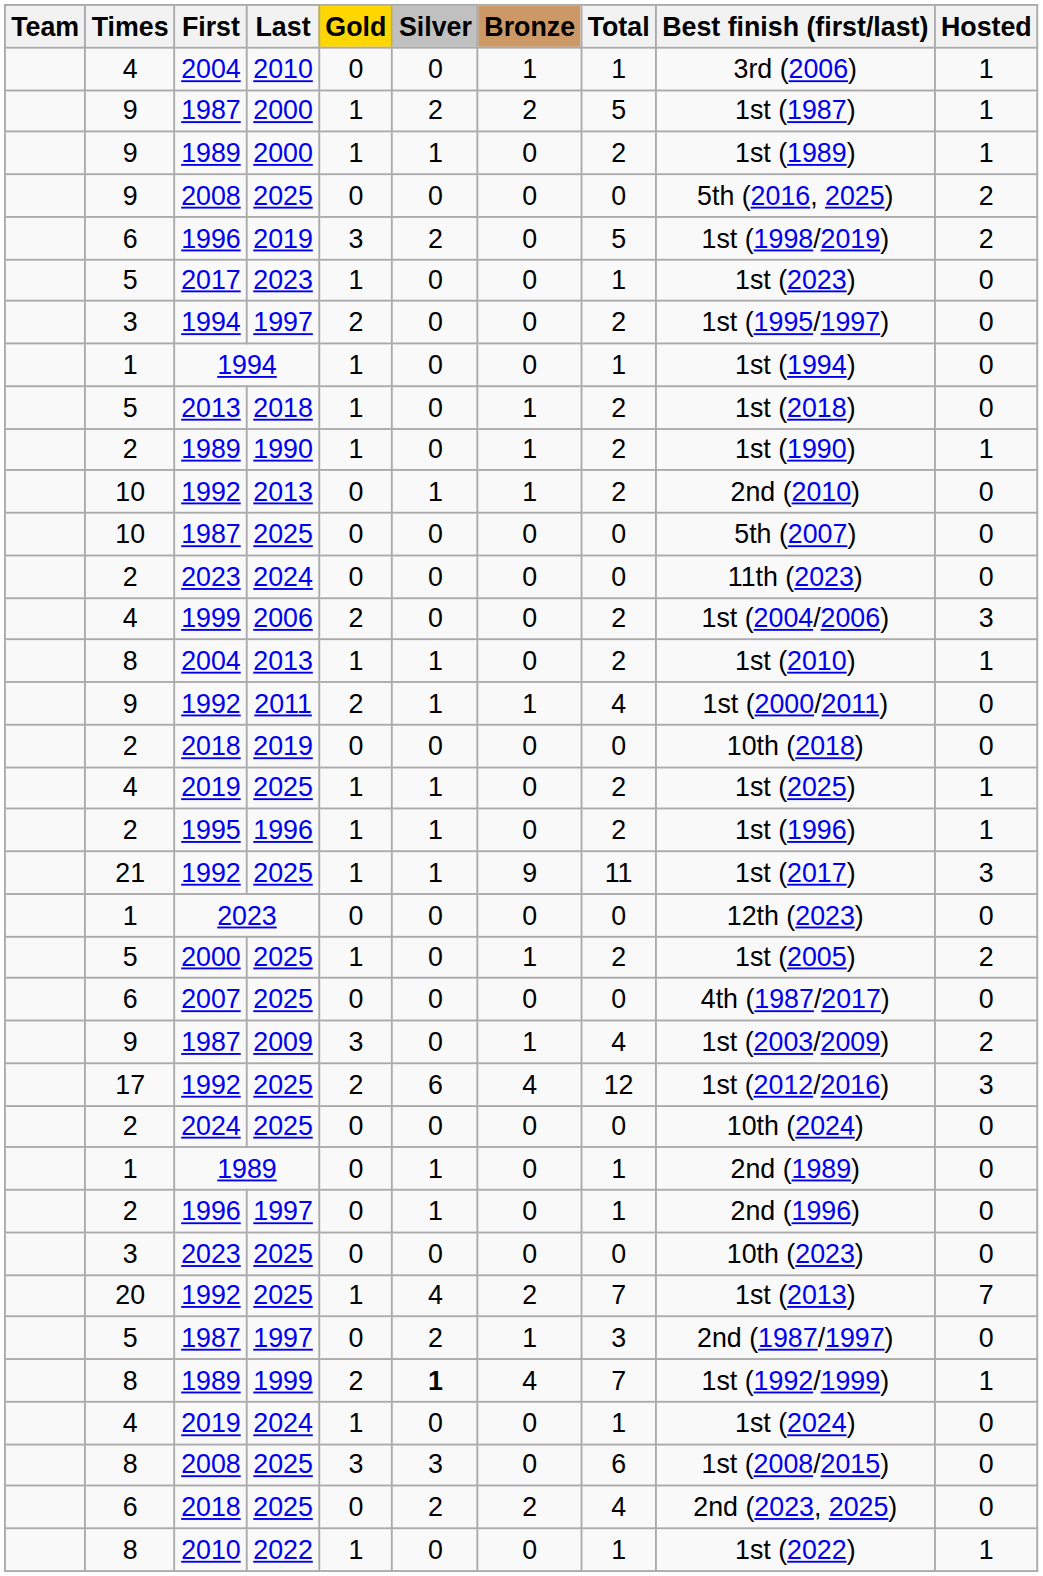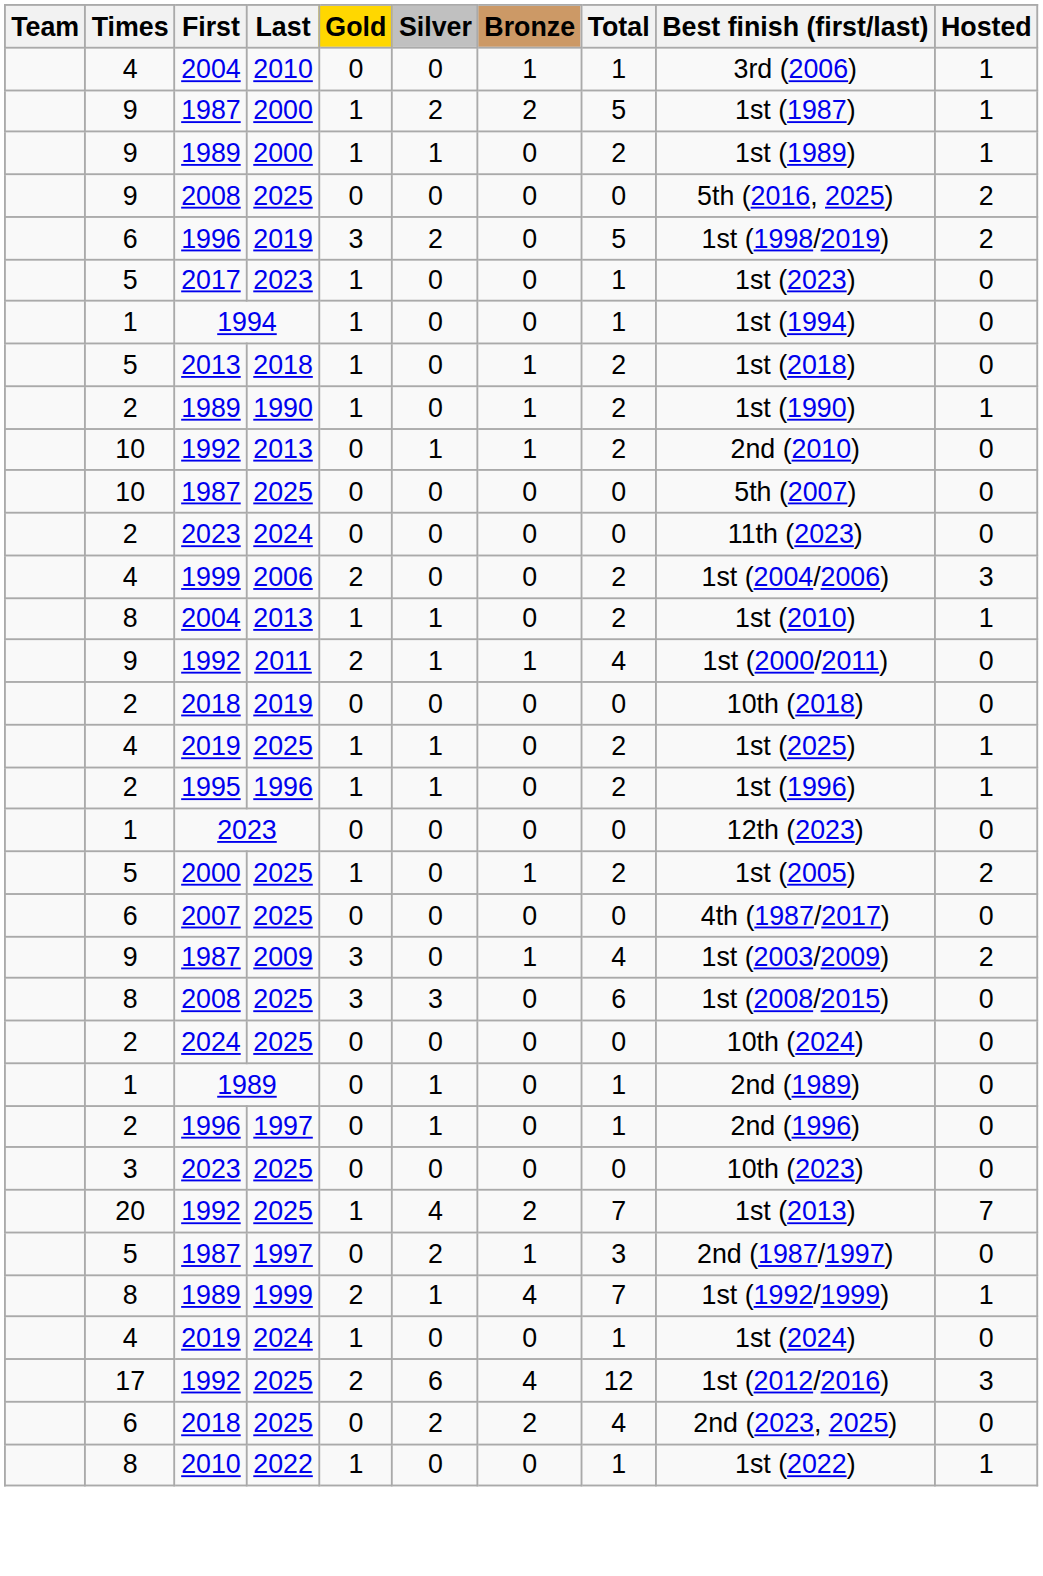 <table class="wikitable sortable" style="text-align:center; font-size:90%;">
 <tr>
 <th>Team</th>
 <th>Times</th>
 <th>First</th>
 <th>Last</th>
 <th style="background:gold">Gold</th>
 <th style="background:silver">Silver</th>
 <th style="background:#c96">Bronze</th>
 <th>Total</th>
 <th>Best finish (first/last)</th>
 <th>Hosted</th>
 </tr>
 <tr>
 <td align=left></td>
 <td>4</td>
 <td><a href='#'>2004</a></td>
 <td><a href='#'>2010</a></td>
 <td>0</td>
 <td>0</td>
 <td>1</td>
 <td>1</td>
 <td>3rd (<a href='#'>2006</a>)</td>
 <td>1</td>
 </tr>
 <tr>
 <td align=left></td>
 <td>9</td>
 <td><a href='#'>1987</a></td>
 <td><a href='#'>2000</a></td>
 <td>1</td>
 <td>2</td>
 <td>2</td>
 <td>5</td>
 <td>1st (<a href='#'>1987</a>)</td>
 <td>1</td>
 </tr>
 <tr>
 <td align=left></td>
 <td>9</td>
 <td><a href='#'>1989</a></td>
 <td><a href='#'>2000</a></td>
 <td>1</td>
 <td>1</td>
 <td>0</td>
 <td>2</td>
 <td>1st (<a href='#'>1989</a>)</td>
 <td>1</td>
 </tr>
 <tr>
 <td align=left></td>
 <td>9</td>
 <td><a href='#'>2008</a></td>
 <td><a href='#'>2025</a></td>
 <td>0</td>
 <td>0</td>
 <td>0</td>
 <td>0</td>
 <td>5th (<a href='#'>2016</a>, <a href='#'>2025</a>)</td>
 <td>2</td>
 </tr>
 <tr>
 <td align=left></td>
 <td>6</td>
 <td><a href='#'>1996</a></td>
 <td><a href='#'>2019</a></td>
 <td>3</td>
 <td>2</td>
 <td>0</td>
 <td>5</td>
 <td>1st (<a href='#'>1998</a>/<a href='#'>2019</a>)</td>
 <td>2</td>
 </tr>
 <tr>
 <td align=left></td>
 <td>5</td>
 <td><a href='#'>2017</a></td>
 <td><a href='#'>2023</a></td>
 <td>1</td>
 <td>0</td>
 <td>0</td>
 <td>1</td>
 <td>1st (<a href='#'>2023</a>)</td>
-<td>0</td>
-</tr>
-<tr>
-<td align=left></td>
-<td>3</td>
-<td><a href='#'>1994</a></td>
-<td><a href='#'>1997</a></td>
-<td>2</td>
-<td>0</td>
-<td>0</td>
-<td>2</td>
-<td>1st (<a href='#'>1995</a>/<a href='#'>1997</a>)</td>
 <td>0</td>
 </tr>
 <tr>
 <td align=left></td>
 <td>1</td>
 <td colspan=2><a href='#'>1994</a></td>
 <td>1</td>
 <td>0</td>
 <td>0</td>
 <td>1</td>
 <td>1st (<a href='#'>1994</a>)</td>
 <td>0</td>
 </tr>
 <tr>
 <td align=left></td>
 <td>5</td>
 <td><a href='#'>2013</a></td>
 <td><a href='#'>2018</a></td>
 <td>1</td>
 <td>0</td>
 <td>1</td>
 <td>2</td>
 <td>1st (<a href='#'>2018</a>)</td>
 <td>0</td>
 </tr>
 <tr>
 <td align=left></td>
 <td>2</td>
 <td><a href='#'>1989</a></td>
 <td><a href='#'>1990</a></td>
 <td>1</td>
 <td>0</td>
 <td>1</td>
 <td>2</td>
 <td>1st (<a href='#'>1990</a>)</td>
 <td>1</td>
 </tr>
 <tr>
 <td align=left></td>
 <td>10</td>
 <td><a href='#'>1992</a></td>
 <td><a href='#'>2013</a></td>
 <td>0</td>
 <td>1</td>
 <td>1</td>
 <td>2</td>
 <td>2nd (<a href='#'>2010</a>)</td>
 <td>0</td>
 </tr>
 <tr>
 <td align=left></td>
 <td>10</td>
 <td><a href='#'>1987</a></td>
 <td><a href='#'>2025</a></td>
 <td>0</td>
 <td>0</td>
 <td>0</td>
 <td>0</td>
 <td>5th (<a href='#'>2007</a>)</td>
 <td>0</td>
 </tr>
 <tr>
 <td align=left></td>
 <td>2</td>
 <td><a href='#'>2023</a></td>
 <td><a href='#'>2024</a></td>
 <td>0</td>
 <td>0</td>
 <td>0</td>
 <td>0</td>
 <td>11th (<a href='#'>2023</a>)</td>
 <td>0</td>
 </tr>
 <tr>
 <td align=left></td>
 <td>4</td>
 <td><a href='#'>1999</a></td>
 <td><a href='#'>2006</a></td>
 <td>2</td>
 <td>0</td>
 <td>0</td>
 <td>2</td>
 <td>1st (<a href='#'>2004</a>/<a href='#'>2006</a>)</td>
 <td>3</td>
 </tr>
 <tr>
 <td align=left></td>
 <td>8</td>
 <td><a href='#'>2004</a></td>
 <td><a href='#'>2013</a></td>
 <td>1</td>
 <td>1</td>
 <td>0</td>
 <td>2</td>
 <td>1st (<a href='#'>2010</a>)</td>
 <td>1</td>
 </tr>
 <tr>
 <td align=left></td>
 <td>9</td>
 <td><a href='#'>1992</a></td>
 <td><a href='#'>2011</a></td>
 <td>2</td>
 <td>1</td>
 <td>1</td>
 <td>4</td>
 <td>1st (<a href='#'>2000</a>/<a href='#'>2011</a>)</td>
 <td>0</td>
 </tr>
 <tr>
 <td align=left></td>
 <td>2</td>
 <td><a href='#'>2018</a></td>
 <td><a href='#'>2019</a></td>
 <td>0</td>
 <td>0</td>
 <td>0</td>
 <td>0</td>
 <td>10th (<a href='#'>2018</a>)</td>
 <td>0</td>
 </tr>
 <tr>
 <td align=left></td>
 <td>4</td>
 <td><a href='#'>2019</a></td>
 <td><a href='#'>2025</a></td>
 <td>1</td>
 <td>1</td>
 <td>0</td>
 <td>2</td>
 <td>1st (<a href='#'>2025</a>)</td>
 <td>1</td>
 </tr>
 <tr>
 <td align=left></td>
 <td>2</td>
 <td><a href='#'>1995</a></td>
 <td><a href='#'>1996</a></td>
 <td>1</td>
 <td>1</td>
 <td>0</td>
 <td>2</td>
 <td>1st (<a href='#'>1996</a>)</td>
 <td>1</td>
 </tr>
 <tr>
 <td align=left></td>
-<td>21</td>
-<td><a href='#'>1992</a></td>
-<td><a href='#'>2025</a></td>
-<td>1</td>
-<td>1</td>
-<td>9</td>
-<td>11</td>
-<td>1st (<a href='#'>2017</a>)</td>
-<td>3</td>
-</tr>
-<tr>
-<td align=left></td>
 <td>1</td>
 <td colspan=2><a href='#'>2023</a></td>
 <td>0</td>
 <td>0</td>
 <td>0</td>
 <td>0</td>
 <td>12th (<a href='#'>2023</a>)</td>
 <td>0</td>
 </tr>
 <tr>
 <td align=left></td>
 <td>5</td>
 <td><a href='#'>2000</a></td>
 <td><a href='#'>2025</a></td>
 <td>1</td>
 <td>0</td>
 <td>1</td>
 <td>2</td>
 <td>1st (<a href='#'>2005</a>)</td>
 <td>2</td>
 </tr>
 <tr>
 <td align=left></td>
 <td>6</td>
 <td><a href='#'>2007</a></td>
 <td><a href='#'>2025</a></td>
 <td>0</td>
 <td>0</td>
 <td>0</td>
 <td>0</td>
 <td>4th (<a href='#'>1987</a>/<a href='#'>2017</a>)</td>
 <td>0</td>
 </tr>
 <tr>
 <td align=left></td>
 <td>9</td>
 <td><a href='#'>1987</a></td>
 <td><a href='#'>2009</a></td>
 <td>3</td>
 <td>0</td>
 <td>1</td>
 <td>4</td>
 <td>1st (<a href='#'>2003</a>/<a href='#'>2009</a>)</td>
 <td>2</td>
 </tr>
 <tr>
 <td align=left></td>
-<td>17</td>
-<td><a href='#'>1992</a></td>
+<td>8</td>
+<td><a href='#'>2008</a></td>
 <td><a href='#'>2025</a></td>
-<td>2</td>
+<td>3</td>
+<td>3</td>
+<td>0</td>
 <td>6</td>
-<td>4</td>
-<td>12</td>
-<td>1st (<a href='#'>2012</a>/<a href='#'>2016</a>)</td>
-<td>3</td>
+<td>1st (<a href='#'>2008</a>/<a href='#'>2015</a>)</td>
+<td>0</td>
 </tr>
 <tr>
 <td align=left></td>
 <td>2</td>
 <td><a href='#'>2024</a></td>
 <td><a href='#'>2025</a></td>
 <td>0</td>
 <td>0</td>
 <td>0</td>
 <td>0</td>
 <td>10th (<a href='#'>2024</a>)</td>
 <td>0</td>
 </tr>
 <tr>
 <td align=left></td>
 <td>1</td>
 <td colspan=2><a href='#'>1989</a></td>
 <td>0</td>
 <td>1</td>
 <td>0</td>
 <td>1</td>
 <td>2nd (<a href='#'>1989</a>)</td>
 <td>0</td>
 </tr>
 <tr>
 <td align=left><em></em></td>
 <td>2</td>
 <td><a href='#'>1996</a></td>
 <td><a href='#'>1997</a></td>
 <td>0</td>
 <td>1</td>
 <td>0</td>
 <td>1</td>
 <td>2nd (<a href='#'>1996</a>)</td>
 <td>0</td>
 </tr>
 <tr>
 <td align=left></td>
 <td>3</td>
 <td><a href='#'>2023</a></td>
 <td><a href='#'>2025</a></td>
 <td>0</td>
 <td>0</td>
 <td>0</td>
 <td>0</td>
 <td>10th (<a href='#'>2023</a>)</td>
 <td>0</td>
 </tr>
 <tr>
 <td align=left></td>
 <td>20</td>
 <td><a href='#'>1992</a></td>
 <td><a href='#'>2025</a></td>
 <td>1</td>
 <td>4</td>
 <td>2</td>
 <td>7</td>
 <td>1st (<a href='#'>2013</a>)</td>
 <td>7</td>
 </tr>
 <tr>
 <td align=left></td>
 <td>5</td>
 <td><a href='#'>1987</a></td>
 <td><a href='#'>1997</a></td>
 <td>0</td>
 <td>2</td>
 <td>1</td>
 <td>3</td>
 <td>2nd (<a href='#'>1987</a>/<a href='#'>1997</a>)</td>
 <td>0</td>
 </tr>
 <tr>
 <td align=left></td>
 <td>8</td>
 <td><a href='#'>1989</a></td>
 <td><a href='#'>1999</a></td>
 <td>2</td>
-<td><strong>1</strong></td>
+<td>1</td>
 <td>4</td>
 <td>7</td>
 <td>1st (<a href='#'>1992</a>/<a href='#'>1999</a>)</td>
 <td>1</td>
 </tr>
 <tr>
 <td align=left></td>
 <td>4</td>
 <td><a href='#'>2019</a></td>
 <td><a href='#'>2024</a></td>
 <td>1</td>
 <td>0</td>
 <td>0</td>
 <td>1</td>
 <td>1st (<a href='#'>2024</a>)</td>
 <td>0</td>
 </tr>
 <tr>
 <td align=left></td>
-<td>8</td>
-<td><a href='#'>2008</a></td>
+<td>17</td>
+<td><a href='#'>1992</a></td>
 <td><a href='#'>2025</a></td>
+<td>2</td>
+<td>6</td>
+<td>4</td>
+<td>12</td>
+<td>1st (<a href='#'>2012</a>/<a href='#'>2016</a>)</td>
 <td>3</td>
-<td>3</td>
-<td>0</td>
-<td>6</td>
-<td>1st (<a href='#'>2008</a>/<a href='#'>2015</a>)</td>
-<td>0</td>
 </tr>
 <tr>
 <td align=left></td>
 <td>6</td>
 <td><a href='#'>2018</a></td>
 <td><a href='#'>2025</a></td>
 <td>0</td>
 <td>2</td>
 <td>2</td>
 <td>4</td>
 <td>2nd (<a href='#'>2023</a>, <a href='#'>2025</a>)</td>
 <td>0</td>
 </tr>
 <tr>
 <td align=left></td>
 <td>8</td>
 <td><a href='#'>2010</a></td>
 <td><a href='#'>2022</a></td>
 <td>1</td>
 <td>0</td>
 <td>0</td>
 <td>1</td>
 <td>1st (<a href='#'>2022</a>)</td>
 <td>1</td>
 </tr>
 </table>
